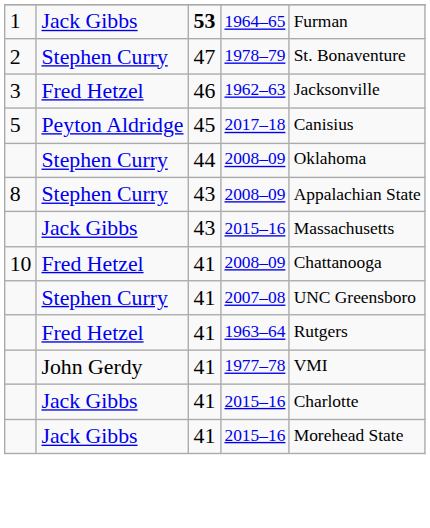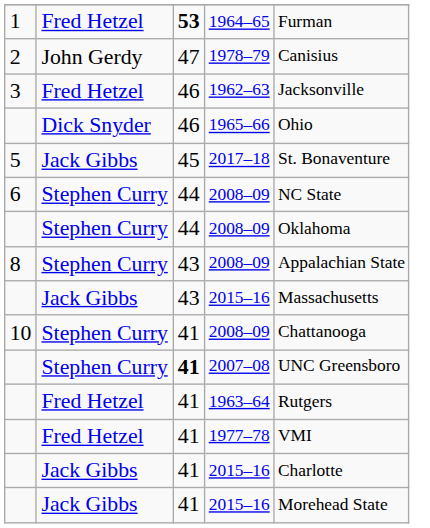 <table class="wikitable">
 <tr>
 </tr>
 <tr>
 <td>1</td>
-<td><a href='#'>Jack Gibbs</a></td>
+<td><a href='#'>Fred Hetzel</a></td>
 <td><strong>53</strong></td>
 <td style="font-size:80%;"><a href='#'>1964–65</a></td>
 <td style="font-size:80%;">Furman</td>
 </tr>
 <tr>
 <td>2</td>
-<td><a href='#'>Stephen Curry</a></td>
+<td>John Gerdy</td>
 <td>47</td>
 <td style="font-size:80%;"><a href='#'>1978–79</a></td>
-<td style="font-size:80%;">St. Bonaventure</td>
+<td style="font-size:80%;">Canisius</td>
 </tr>
 <tr>
 <td>3</td>
 <td><a href='#'>Fred Hetzel</a></td>
 <td>46</td>
 <td style="font-size:80%;"><a href='#'>1962–63</a></td>
 <td style="font-size:80%;">Jacksonville</td>
 </tr>
 <tr>
+<td></td>
+<td><a href='#'>Dick Snyder</a></td>
+<td>46</td>
+<td style="font-size:80%;"><a href='#'>1965–66</a></td>
+<td style="font-size:80%;">Ohio</td>
+</tr>
+<tr>
 <td>5</td>
-<td><a href='#'>Peyton Aldridge</a></td>
+<td><a href='#'>Jack Gibbs</a></td>
 <td>45</td>
 <td style="font-size:80%;"><a href='#'>2017–18</a></td>
-<td style="font-size:80%;">Canisius</td>
+<td style="font-size:80%;">St. Bonaventure</td>
+</tr>
+<tr>
+<td>6</td>
+<td><a href='#'>Stephen Curry</a></td>
+<td>44</td>
+<td style="font-size:80%;"><a href='#'>2008–09</a></td>
+<td style="font-size:80%;">NC State</td>
 </tr>
 <tr>
 <td></td>
 <td><a href='#'>Stephen Curry</a></td>
 <td>44</td>
 <td style="font-size:80%;"><a href='#'>2008–09</a></td>
 <td style="font-size:80%;">Oklahoma</td>
 </tr>
 <tr>
 <td>8</td>
 <td><a href='#'>Stephen Curry</a></td>
 <td>43</td>
 <td style="font-size:80%;"><a href='#'>2008–09</a></td>
 <td style="font-size:80%;">Appalachian State</td>
 </tr>
 <tr>
 <td></td>
 <td><a href='#'>Jack Gibbs</a></td>
 <td>43</td>
 <td style="font-size:80%;"><a href='#'>2015–16</a></td>
 <td style="font-size:80%;">Massachusetts</td>
 </tr>
 <tr>
 <td>10</td>
-<td><a href='#'>Fred Hetzel</a></td>
+<td><a href='#'>Stephen Curry</a></td>
 <td>41</td>
 <td style="font-size:80%;"><a href='#'>2008–09</a></td>
 <td style="font-size:80%;">Chattanooga</td>
 </tr>
 <tr>
 <td></td>
 <td><a href='#'>Stephen Curry</a></td>
-<td>41</td>
+<td><strong>41</strong></td>
 <td style="font-size:80%;"><a href='#'>2007–08</a></td>
 <td style="font-size:80%;">UNC Greensboro</td>
 </tr>
 <tr>
 <td></td>
 <td><a href='#'>Fred Hetzel</a></td>
 <td>41</td>
 <td style="font-size:80%;"><a href='#'>1963–64</a></td>
 <td style="font-size:80%;">Rutgers</td>
 </tr>
 <tr>
 <td></td>
-<td>John Gerdy</td>
+<td><a href='#'>Fred Hetzel</a></td>
 <td>41</td>
 <td style="font-size:80%;"><a href='#'>1977–78</a></td>
 <td style="font-size:80%;">VMI</td>
 </tr>
 <tr>
 <td></td>
 <td><a href='#'>Jack Gibbs</a></td>
 <td>41</td>
 <td style="font-size:80%;"><a href='#'>2015–16</a></td>
 <td style="font-size:80%;">Charlotte</td>
 </tr>
 <tr>
 <td></td>
 <td><a href='#'>Jack Gibbs</a></td>
 <td>41</td>
 <td style="font-size:80%;"><a href='#'>2015–16</a></td>
 <td style="font-size:80%;">Morehead State</td>
 </tr>
 </table>
